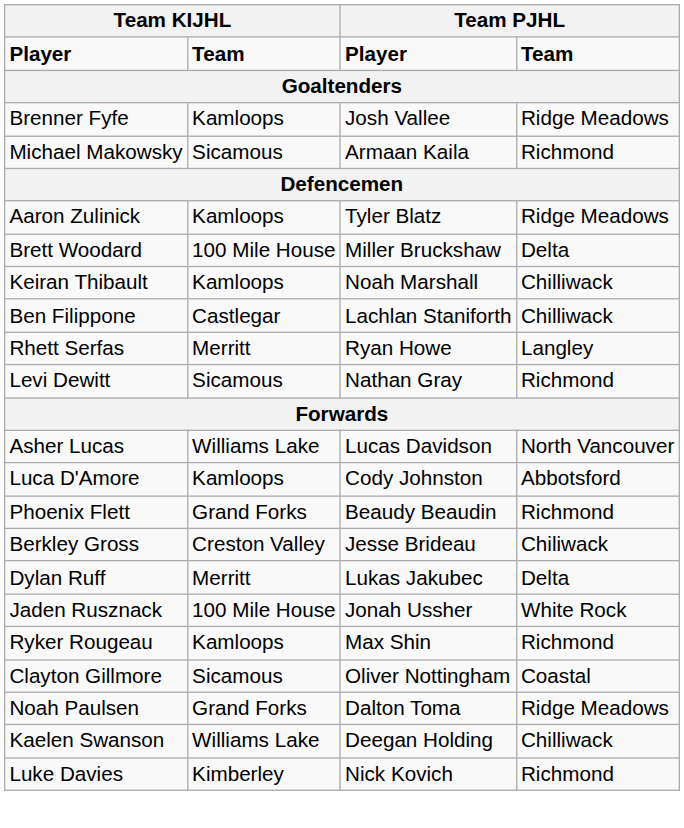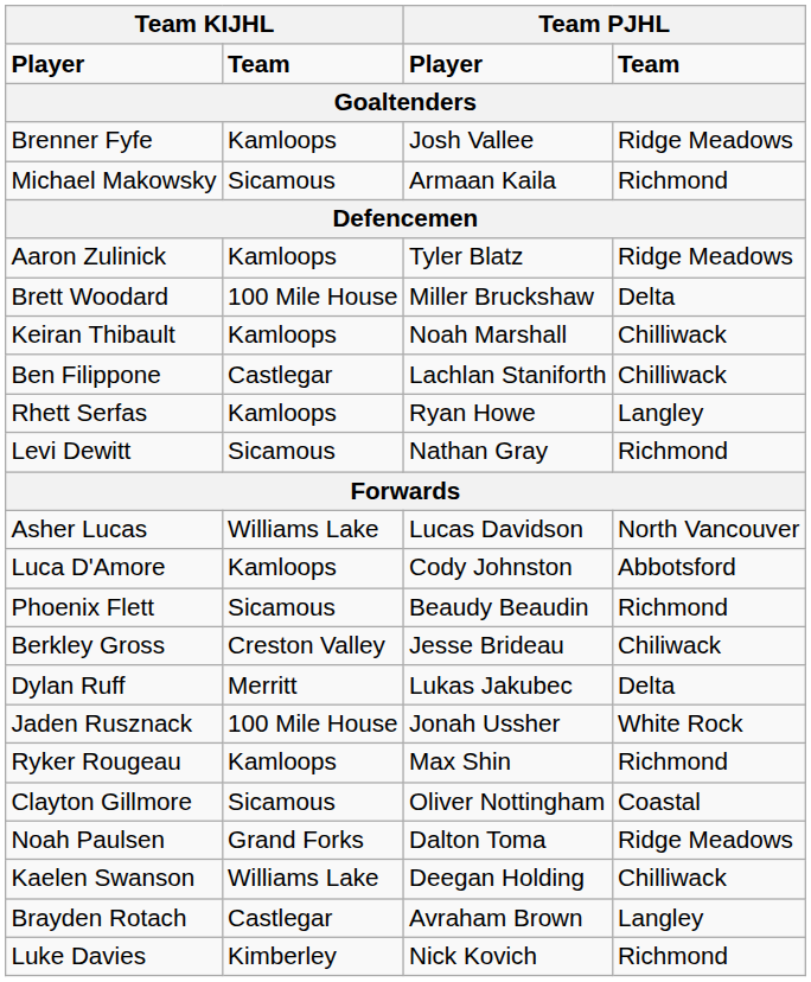 <table class="wikitable">
 <tr>
 <th colspan="2">Team KIJHL</th>
 <th colspan="2">Team PJHL</th>
 </tr>
 <tr>
 <td><strong>Player</strong></td>
 <td><strong>Team</strong></td>
 <td><strong>Player</strong></td>
 <td><strong>Team</strong></td>
 </tr>
 <tr>
 <th colspan="4"><strong>Goaltenders</strong></th>
 </tr>
 <tr>
 <td>Brenner Fyfe</td>
 <td>Kamloops</td>
 <td>Josh Vallee</td>
 <td>Ridge Meadows</td>
 </tr>
 <tr>
 <td>Michael Makowsky</td>
 <td>Sicamous</td>
 <td>Armaan Kaila</td>
 <td>Richmond</td>
 </tr>
 <tr>
 <th colspan="4">Defencemen</th>
 </tr>
 <tr>
 <td>Aaron Zulinick</td>
 <td>Kamloops</td>
 <td>Tyler Blatz</td>
 <td>Ridge Meadows</td>
 </tr>
 <tr>
 <td>Brett Woodard</td>
 <td>100 Mile House</td>
 <td>Miller Bruckshaw</td>
 <td>Delta</td>
 </tr>
 <tr>
 <td>Keiran Thibault</td>
 <td>Kamloops</td>
 <td>Noah Marshall</td>
 <td>Chilliwack</td>
 </tr>
 <tr>
 <td>Ben Filippone</td>
 <td>Castlegar</td>
 <td>Lachlan Staniforth</td>
 <td>Chilliwack</td>
 </tr>
 <tr>
 <td>Rhett Serfas</td>
-<td>Merritt</td>
+<td>Kamloops</td>
 <td>Ryan Howe</td>
 <td>Langley</td>
 </tr>
 <tr>
 <td>Levi Dewitt</td>
 <td>Sicamous</td>
 <td>Nathan Gray</td>
 <td>Richmond</td>
 </tr>
 <tr>
 <th colspan="4">Forwards</th>
 </tr>
 <tr>
 <td>Asher Lucas</td>
 <td>Williams Lake</td>
 <td>Lucas Davidson</td>
 <td>North Vancouver</td>
 </tr>
 <tr>
 <td>Luca D'Amore</td>
 <td>Kamloops</td>
 <td>Cody Johnston</td>
 <td>Abbotsford</td>
 </tr>
 <tr>
 <td>Phoenix Flett</td>
-<td>Grand Forks</td>
+<td>Sicamous</td>
 <td>Beaudy Beaudin</td>
 <td>Richmond</td>
 </tr>
 <tr>
 <td>Berkley Gross</td>
 <td>Creston Valley</td>
 <td>Jesse Brideau</td>
 <td>Chiliwack</td>
 </tr>
 <tr>
 <td>Dylan Ruff</td>
 <td>Merritt</td>
 <td>Lukas Jakubec</td>
 <td>Delta</td>
 </tr>
 <tr>
 <td>Jaden Rusznack</td>
 <td>100 Mile House</td>
 <td>Jonah Ussher</td>
 <td>White Rock</td>
 </tr>
 <tr>
 <td>Ryker Rougeau</td>
 <td>Kamloops</td>
 <td>Max Shin</td>
 <td>Richmond</td>
 </tr>
 <tr>
 <td>Clayton Gillmore</td>
 <td>Sicamous</td>
 <td>Oliver Nottingham</td>
 <td>Coastal</td>
 </tr>
 <tr>
 <td>Noah Paulsen</td>
 <td>Grand Forks</td>
 <td>Dalton Toma</td>
 <td>Ridge Meadows</td>
 </tr>
 <tr>
 <td>Kaelen Swanson</td>
 <td>Williams Lake</td>
 <td>Deegan Holding</td>
 <td>Chilliwack</td>
 </tr>
 <tr>
+<td>Brayden Rotach</td>
+<td>Castlegar</td>
+<td>Avraham Brown</td>
+<td>Langley</td>
+</tr>
+<tr>
 <td>Luke Davies</td>
 <td>Kimberley</td>
 <td>Nick Kovich</td>
 <td>Richmond</td>
 </tr>
 </table>
